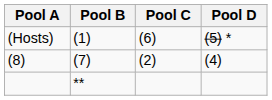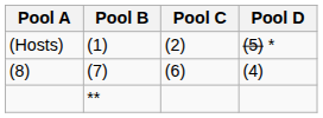 <table class="wikitable">
 <tr>
 <th width=20%>Pool A</th>
 <th width=20%>Pool B</th>
 <th width=20%>Pool C</th>
 <th width=20%>Pool D</th>
 </tr>
 <tr>
 <td> (Hosts)</td>
 <td> (1)</td>
-<td> (6)</td>
+<td> (2)</td>
 <td><s> (5)</s> *</td>
 </tr>
 <tr>
 <td> (8)</td>
 <td> (7)</td>
-<td> (2)</td>
+<td> (6)</td>
 <td> (4)</td>
 </tr>
 <tr>
 <td></td>
 <td><s></s>**</td>
 <td></td>
 <td></td>
 </tr>
 </table>
